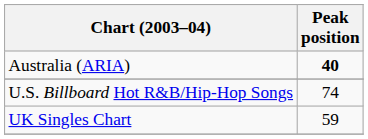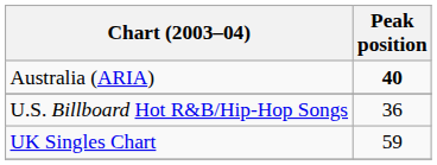 <table class="wikitable">
 <tr>
 <th align="left">Chart (2003–04)</th>
 <th align="left">Peak<br>position</th>
 </tr>
 <tr>
 <td align="left">Australia (<a href='#'>ARIA</a>)</td>
 <td align="center"><strong>40</strong></td>
 </tr>
 <tr>
 </tr>
 <tr>
 <td align="left">U.S. <em>Billboard</em> <a href='#'>Hot R&B/Hip-Hop Songs</a></td>
-<td align="center">74</td>
+<td align="center">36</td>
 </tr>
 <tr>
 <td align="left"><a href='#'>UK Singles Chart</a></td>
 <td align="center">59</td>
 </tr>
 <tr>
 </tr>
 </table>
